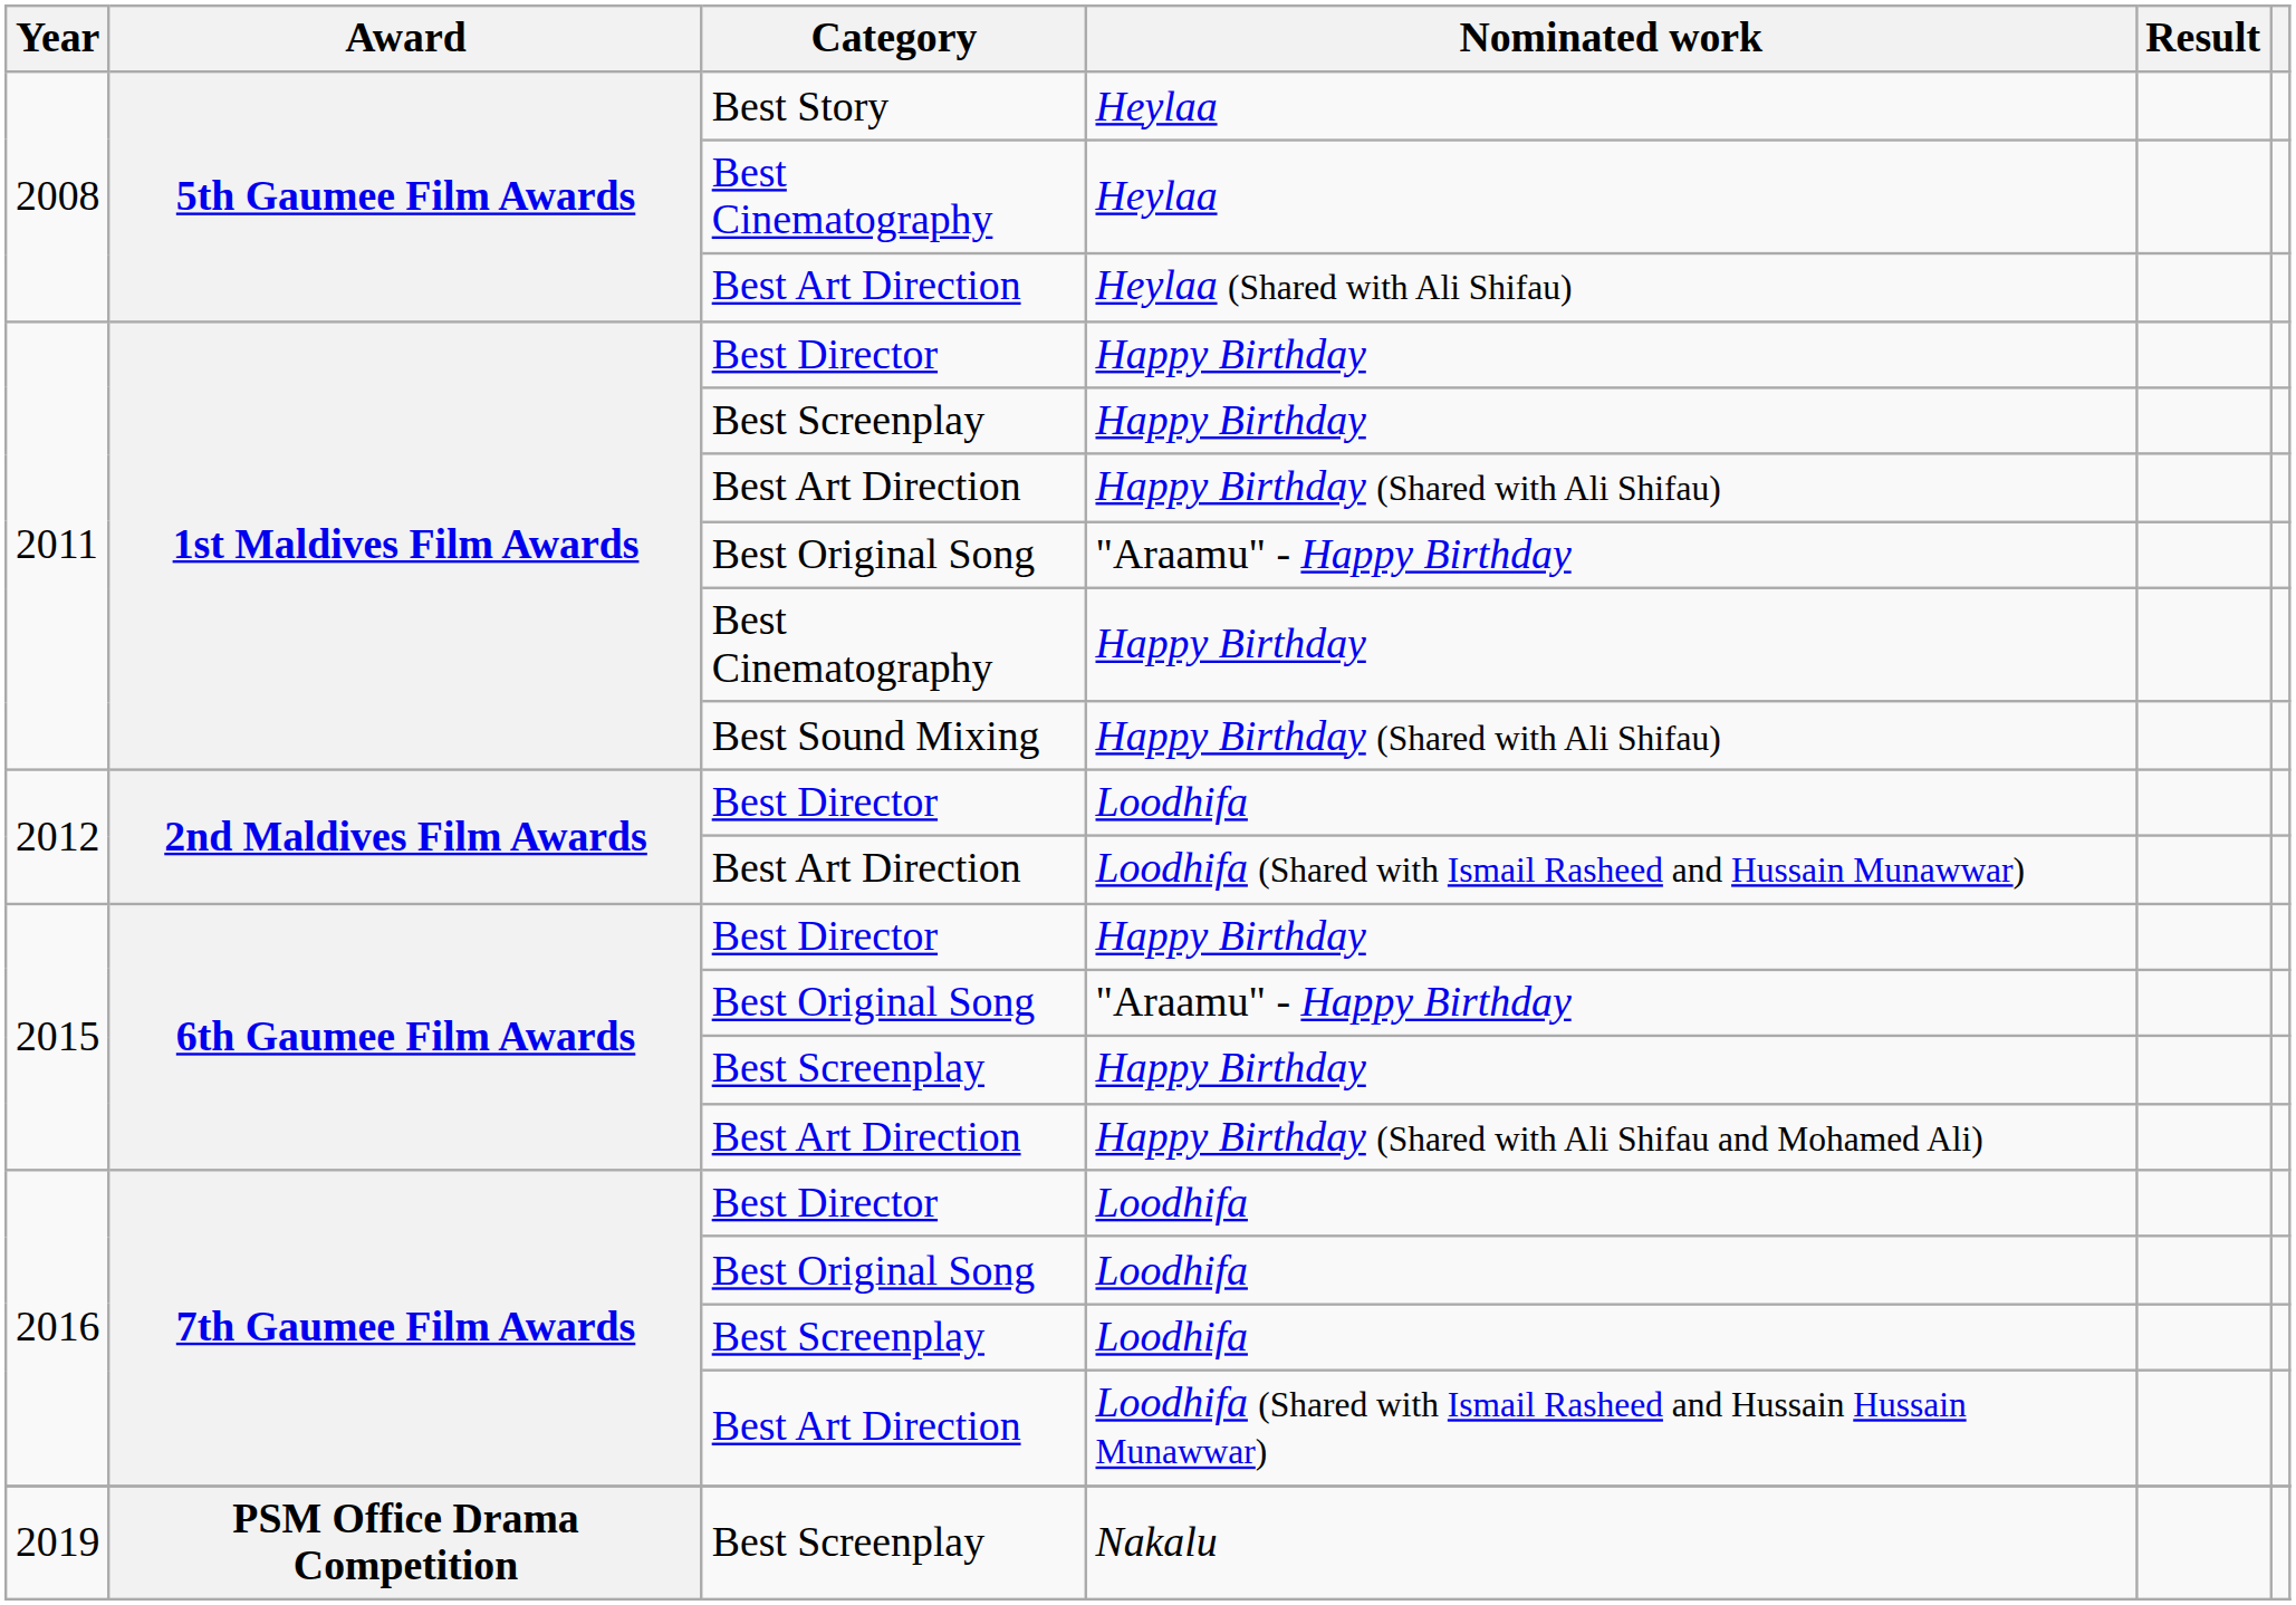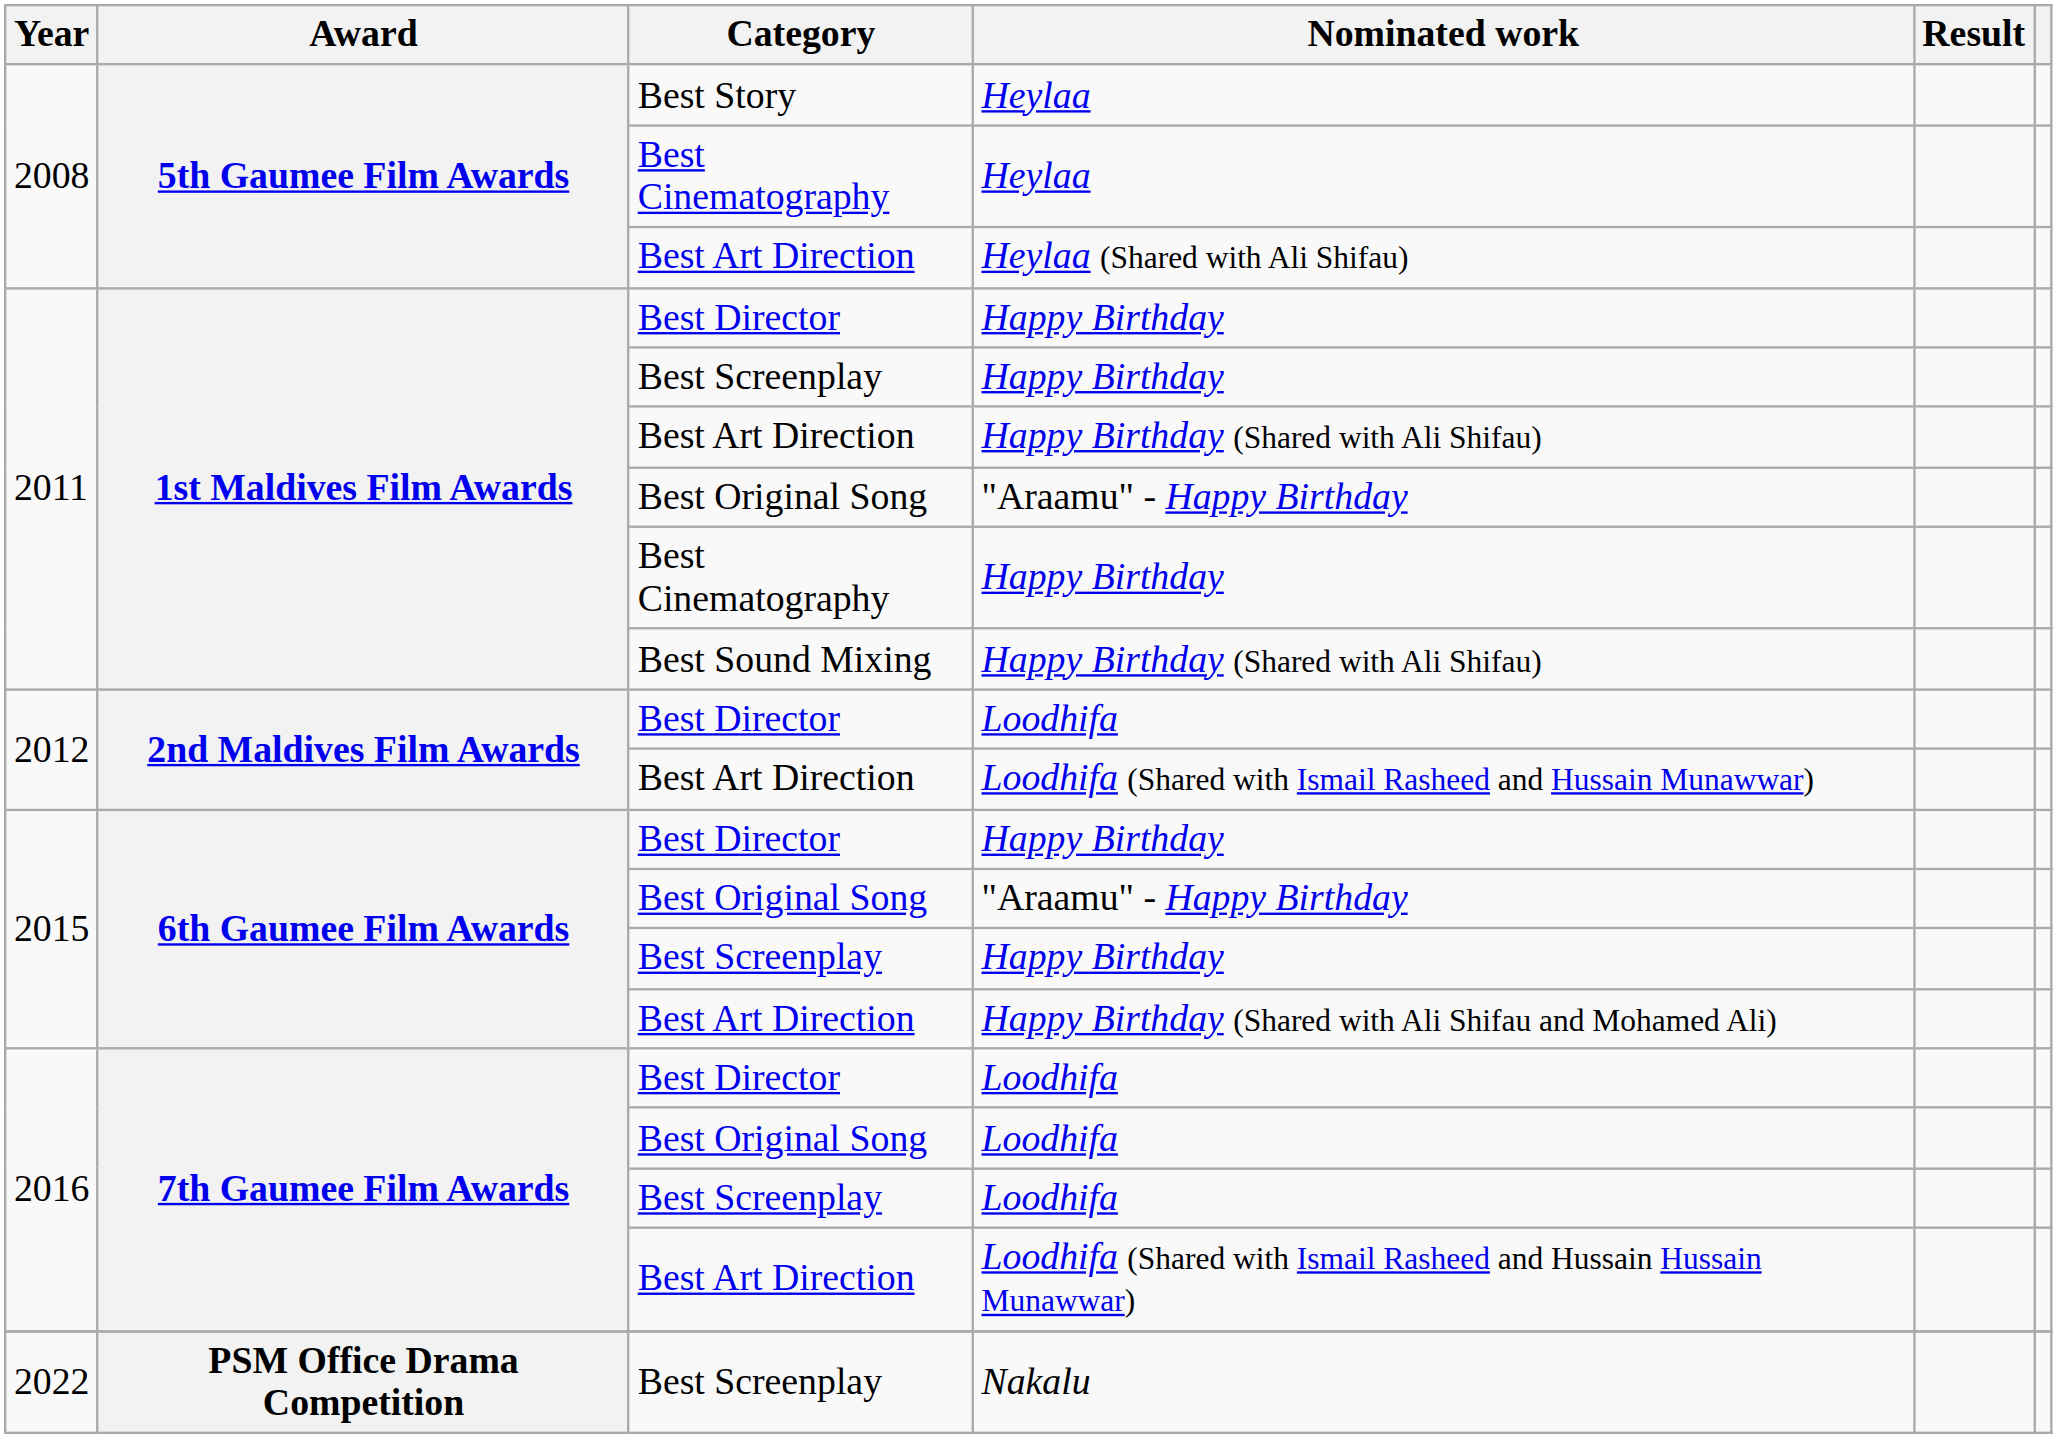 <table class="wikitable plainrowheaders sortable">
 <tr>
 <th scope="col">Year</th>
 <th scope="col">Award</th>
 <th scope="col">Category</th>
 <th scope="col">Nominated work</th>
 <th scope="col">Result</th>
 <th scope="col" class="unsortable"></th>
 </tr>
 <tr>
 <td rowspan="3">2008</td>
 <th scope="row" rowspan="3"><a href='#'>5th Gaumee Film Awards</a></th>
 <td>Best Story</td>
 <td><em><a href='#'>Heylaa</a></em></td>
 <td></td>
 <td style="text-align:center;"></td>
 </tr>
 <tr>
 <td><a href='#'>Best Cinematography</a></td>
 <td><em><a href='#'>Heylaa</a></em></td>
 <td></td>
 <td style="text-align:center;"></td>
 </tr>
 <tr>
 <td><a href='#'>Best Art Direction</a></td>
 <td><em><a href='#'>Heylaa</a></em> <small>(Shared with Ali Shifau)</small></td>
 <td></td>
 <td style="text-align:center;"></td>
 </tr>
 <tr>
 <td rowspan="6">2011</td>
 <th scope="row" rowspan="6"><a href='#'>1st Maldives Film Awards</a></th>
 <td><a href='#'>Best Director</a></td>
 <td><em><a href='#'>Happy Birthday</a></em></td>
 <td></td>
 <td style="text-align:center;"></td>
 </tr>
 <tr>
 <td>Best Screenplay</td>
 <td><em><a href='#'>Happy Birthday</a></em></td>
 <td></td>
 <td style="text-align:center;"></td>
 </tr>
 <tr>
 <td>Best Art Direction</td>
 <td><em><a href='#'>Happy Birthday</a></em> <small>(Shared with Ali Shifau)</small></td>
 <td></td>
 <td style="text-align:center;"></td>
 </tr>
 <tr>
 <td>Best Original Song</td>
 <td>"Araamu" - <em><a href='#'>Happy Birthday</a></em></td>
 <td></td>
 <td style="text-align:center;"></td>
 </tr>
 <tr>
 <td>Best Cinematography</td>
 <td><em><a href='#'>Happy Birthday</a></em></td>
 <td></td>
 <td style="text-align:center;"></td>
 </tr>
 <tr>
 <td>Best Sound Mixing</td>
 <td><em><a href='#'>Happy Birthday</a></em> <small>(Shared with Ali Shifau)</small></td>
 <td></td>
 <td style="text-align:center;"></td>
 </tr>
 <tr>
 <td rowspan="2">2012</td>
 <th scope="row" rowspan="2"><a href='#'>2nd Maldives Film Awards</a></th>
 <td><a href='#'>Best Director</a></td>
 <td><em><a href='#'>Loodhifa</a></em></td>
 <td></td>
 <td style="text-align:center;"></td>
 </tr>
 <tr>
 <td>Best Art Direction</td>
 <td><em><a href='#'>Loodhifa</a></em> <small>(Shared with <a href='#'>Ismail Rasheed</a> and <a href='#'>Hussain Munawwar</a>)</small></td>
 <td></td>
 <td style="text-align:center;"></td>
 </tr>
 <tr>
 <td rowspan="4">2015</td>
 <th scope="row" rowspan="4"><a href='#'>6th Gaumee Film Awards</a></th>
 <td><a href='#'>Best Director</a></td>
 <td><em><a href='#'>Happy Birthday</a></em></td>
 <td></td>
 <td style="text-align:center;"></td>
 </tr>
 <tr>
 <td><a href='#'>Best Original Song</a></td>
 <td>"Araamu" - <em><a href='#'>Happy Birthday</a></em></td>
 <td></td>
 <td style="text-align:center;"></td>
 </tr>
 <tr>
 <td><a href='#'>Best Screenplay</a></td>
 <td><em><a href='#'>Happy Birthday</a></em></td>
 <td></td>
 <td style="text-align:center;"></td>
 </tr>
 <tr>
 <td><a href='#'>Best Art Direction</a></td>
 <td><em><a href='#'>Happy Birthday</a></em> <small>(Shared with Ali Shifau and Mohamed Ali)</small></td>
 <td></td>
 <td style="text-align:center;"></td>
 </tr>
 <tr>
 <td rowspan="4">2016</td>
 <th scope="row" rowspan="4"><a href='#'>7th Gaumee Film Awards</a></th>
 <td><a href='#'>Best Director</a></td>
 <td><em><a href='#'>Loodhifa</a></em></td>
 <td></td>
 <td style="text-align:center;"></td>
 </tr>
 <tr>
 <td><a href='#'>Best Original Song</a></td>
 <td><em><a href='#'>Loodhifa</a></em></td>
 <td></td>
 <td style="text-align:center;"></td>
 </tr>
 <tr>
 <td><a href='#'>Best Screenplay</a></td>
 <td><em><a href='#'>Loodhifa</a></em></td>
 <td></td>
 <td style="text-align:center;"></td>
 </tr>
 <tr>
 <td><a href='#'>Best Art Direction</a></td>
 <td><em><a href='#'>Loodhifa</a></em> <small>(Shared with <a href='#'>Ismail Rasheed</a> and Hussain <a href='#'>Hussain Munawwar</a>)</small></td>
 <td></td>
 <td style="text-align:center;"></td>
 </tr>
 <tr>
 </tr>
 <tr>
-<td>2019</td>
+<td>2022</td>
 <th scope="row">PSM Office Drama Competition</th>
 <td>Best Screenplay</td>
 <td><em>Nakalu</em></td>
 <td></td>
 <td></td>
 </tr>
 <tr>
 </tr>
 </table>
